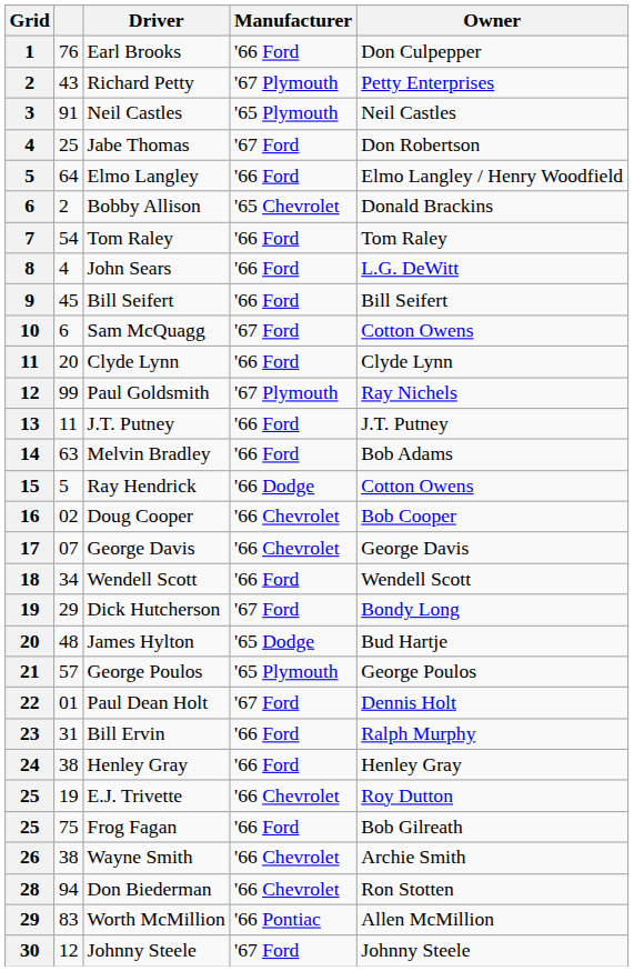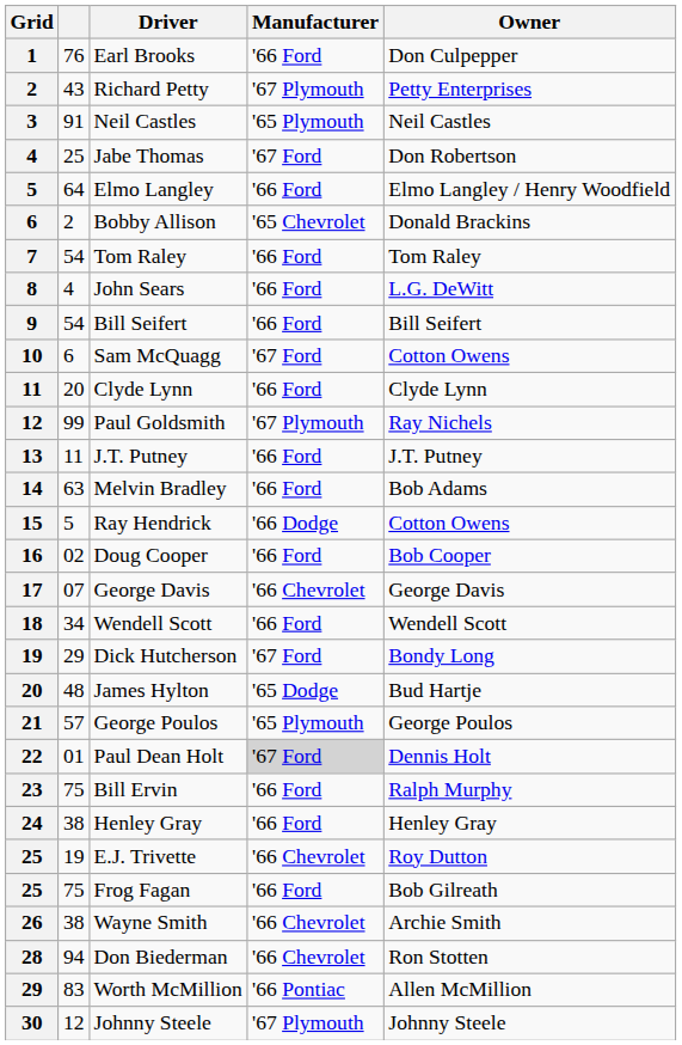 <table class="wikitable">
 <tr>
 <th>Grid</th>
 <th></th>
 <th>Driver</th>
 <th>Manufacturer</th>
 <th>Owner</th>
 </tr>
 <tr>
 <th>1</th>
 <td>76</td>
 <td>Earl Brooks</td>
 <td>'66 <a href='#'>Ford</a></td>
 <td>Don Culpepper</td>
 </tr>
 <tr>
 <th>2</th>
 <td>43</td>
 <td>Richard Petty</td>
 <td>'67 <a href='#'>Plymouth</a></td>
 <td><a href='#'>Petty Enterprises</a></td>
 </tr>
 <tr>
 <th>3</th>
 <td>91</td>
 <td>Neil Castles</td>
 <td>'65 <a href='#'>Plymouth</a></td>
 <td>Neil Castles</td>
 </tr>
 <tr>
 <th>4</th>
 <td>25</td>
 <td>Jabe Thomas</td>
 <td>'67 <a href='#'>Ford</a></td>
 <td>Don Robertson</td>
 </tr>
 <tr>
 <th>5</th>
 <td>64</td>
 <td>Elmo Langley</td>
 <td>'66 <a href='#'>Ford</a></td>
 <td>Elmo Langley / Henry Woodfield</td>
 </tr>
 <tr>
 <th>6</th>
 <td>2</td>
 <td>Bobby Allison</td>
 <td>'65 <a href='#'>Chevrolet</a></td>
 <td>Donald Brackins</td>
 </tr>
 <tr>
 <th>7</th>
 <td>54</td>
 <td>Tom Raley</td>
 <td>'66 <a href='#'>Ford</a></td>
 <td>Tom Raley</td>
 </tr>
 <tr>
 <th>8</th>
 <td>4</td>
 <td>John Sears</td>
 <td>'66 <a href='#'>Ford</a></td>
 <td><a href='#'>L.G. DeWitt</a></td>
 </tr>
 <tr>
 <th>9</th>
-<td>45</td>
+<td>54</td>
 <td>Bill Seifert</td>
 <td>'66 <a href='#'>Ford</a></td>
 <td>Bill Seifert</td>
 </tr>
 <tr>
 <th>10</th>
 <td>6</td>
 <td>Sam McQuagg</td>
 <td>'67 <a href='#'>Ford</a></td>
 <td><a href='#'>Cotton Owens</a></td>
 </tr>
 <tr>
 <th>11</th>
 <td>20</td>
 <td>Clyde Lynn</td>
 <td>'66 <a href='#'>Ford</a></td>
 <td>Clyde Lynn</td>
 </tr>
 <tr>
 <th>12</th>
 <td>99</td>
 <td>Paul Goldsmith</td>
 <td>'67 <a href='#'>Plymouth</a></td>
 <td><a href='#'>Ray Nichels</a></td>
 </tr>
 <tr>
 <th>13</th>
 <td>11</td>
 <td>J.T. Putney</td>
 <td>'66 <a href='#'>Ford</a></td>
 <td>J.T. Putney</td>
 </tr>
 <tr>
 <th>14</th>
 <td>63</td>
 <td>Melvin Bradley</td>
 <td>'66 <a href='#'>Ford</a></td>
 <td>Bob Adams</td>
 </tr>
 <tr>
 <th>15</th>
 <td>5</td>
 <td>Ray Hendrick</td>
 <td>'66 <a href='#'>Dodge</a></td>
 <td><a href='#'>Cotton Owens</a></td>
 </tr>
 <tr>
 <th>16</th>
 <td>02</td>
 <td>Doug Cooper</td>
-<td>'66 <a href='#'>Chevrolet</a></td>
+<td>'66 <a href='#'>Ford</a></td>
 <td><a href='#'>Bob Cooper</a></td>
 </tr>
 <tr>
 <th>17</th>
 <td>07</td>
 <td>George Davis</td>
 <td>'66 <a href='#'>Chevrolet</a></td>
 <td>George Davis</td>
 </tr>
 <tr>
 <th>18</th>
 <td>34</td>
 <td>Wendell Scott</td>
 <td>'66 <a href='#'>Ford</a></td>
 <td>Wendell Scott</td>
 </tr>
 <tr>
 <th>19</th>
 <td>29</td>
 <td>Dick Hutcherson</td>
 <td>'67 <a href='#'>Ford</a></td>
 <td><a href='#'>Bondy Long</a></td>
 </tr>
 <tr>
 <th>20</th>
 <td>48</td>
 <td>James Hylton</td>
 <td>'65 <a href='#'>Dodge</a></td>
 <td>Bud Hartje</td>
 </tr>
 <tr>
 <th>21</th>
 <td>57</td>
 <td>George Poulos</td>
 <td>'65 <a href='#'>Plymouth</a></td>
 <td>George Poulos</td>
 </tr>
 <tr>
 <th>22</th>
 <td>01</td>
 <td>Paul Dean Holt</td>
-<td>'67 <a href='#'>Ford</a></td>
+<td style="background: lightgrey;">'67 <a href='#'>Ford</a></td>
 <td><a href='#'>Dennis Holt</a></td>
 </tr>
 <tr>
 <th>23</th>
-<td>31</td>
+<td>75</td>
 <td>Bill Ervin</td>
 <td>'66 <a href='#'>Ford</a></td>
 <td><a href='#'>Ralph Murphy</a></td>
 </tr>
 <tr>
 <th>24</th>
 <td>38</td>
 <td>Henley Gray</td>
 <td>'66 <a href='#'>Ford</a></td>
 <td>Henley Gray</td>
 </tr>
 <tr>
 <th>25</th>
 <td>19</td>
 <td>E.J. Trivette</td>
 <td>'66 <a href='#'>Chevrolet</a></td>
 <td><a href='#'>Roy Dutton</a></td>
 </tr>
 <tr>
 <th>25</th>
 <td>75</td>
 <td>Frog Fagan</td>
 <td>'66 <a href='#'>Ford</a></td>
 <td>Bob Gilreath</td>
 </tr>
 <tr>
 <th>26</th>
 <td>38</td>
 <td>Wayne Smith</td>
 <td>'66 <a href='#'>Chevrolet</a></td>
 <td>Archie Smith</td>
 </tr>
 <tr>
 <th>28</th>
 <td>94</td>
 <td>Don Biederman</td>
 <td>'66 <a href='#'>Chevrolet</a></td>
 <td>Ron Stotten</td>
 </tr>
 <tr>
 <th>29</th>
 <td>83</td>
 <td>Worth McMillion</td>
 <td>'66 <a href='#'>Pontiac</a></td>
 <td>Allen McMillion</td>
 </tr>
 <tr>
 <th>30</th>
 <td>12</td>
 <td>Johnny Steele</td>
-<td>'67 <a href='#'>Ford</a></td>
+<td>'67 <a href='#'>Plymouth</a></td>
 <td>Johnny Steele</td>
 </tr>
 </table>
